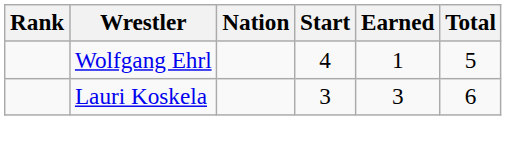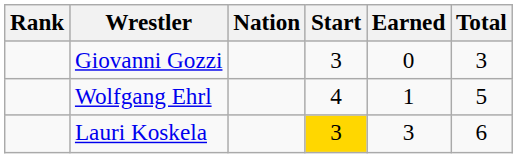 <table class="wikitable sortable" style="text-align:center;">
 <tr>
 <th>Rank</th>
 <th>Wrestler</th>
 <th>Nation</th>
 <th>Start</th>
 <th>Earned</th>
 <th>Total</th>
+</tr>
+<tr>
+<td></td>
+<td align=left><a href='#'>Giovanni Gozzi</a></td>
+<td align=left></td>
+<td>3</td>
+<td>0</td>
+<td>3</td>
 </tr>
 <tr>
 <td></td>
 <td align=left><a href='#'>Wolfgang Ehrl</a></td>
 <td align=left></td>
 <td>4</td>
 <td>1</td>
 <td>5</td>
 </tr>
 <tr>
 <td></td>
 <td align=left><a href='#'>Lauri Koskela</a></td>
 <td align=left></td>
-<td>3</td>
+<td style="background: gold;">3</td>
 <td>3</td>
 <td>6</td>
 </tr>
 </table>
